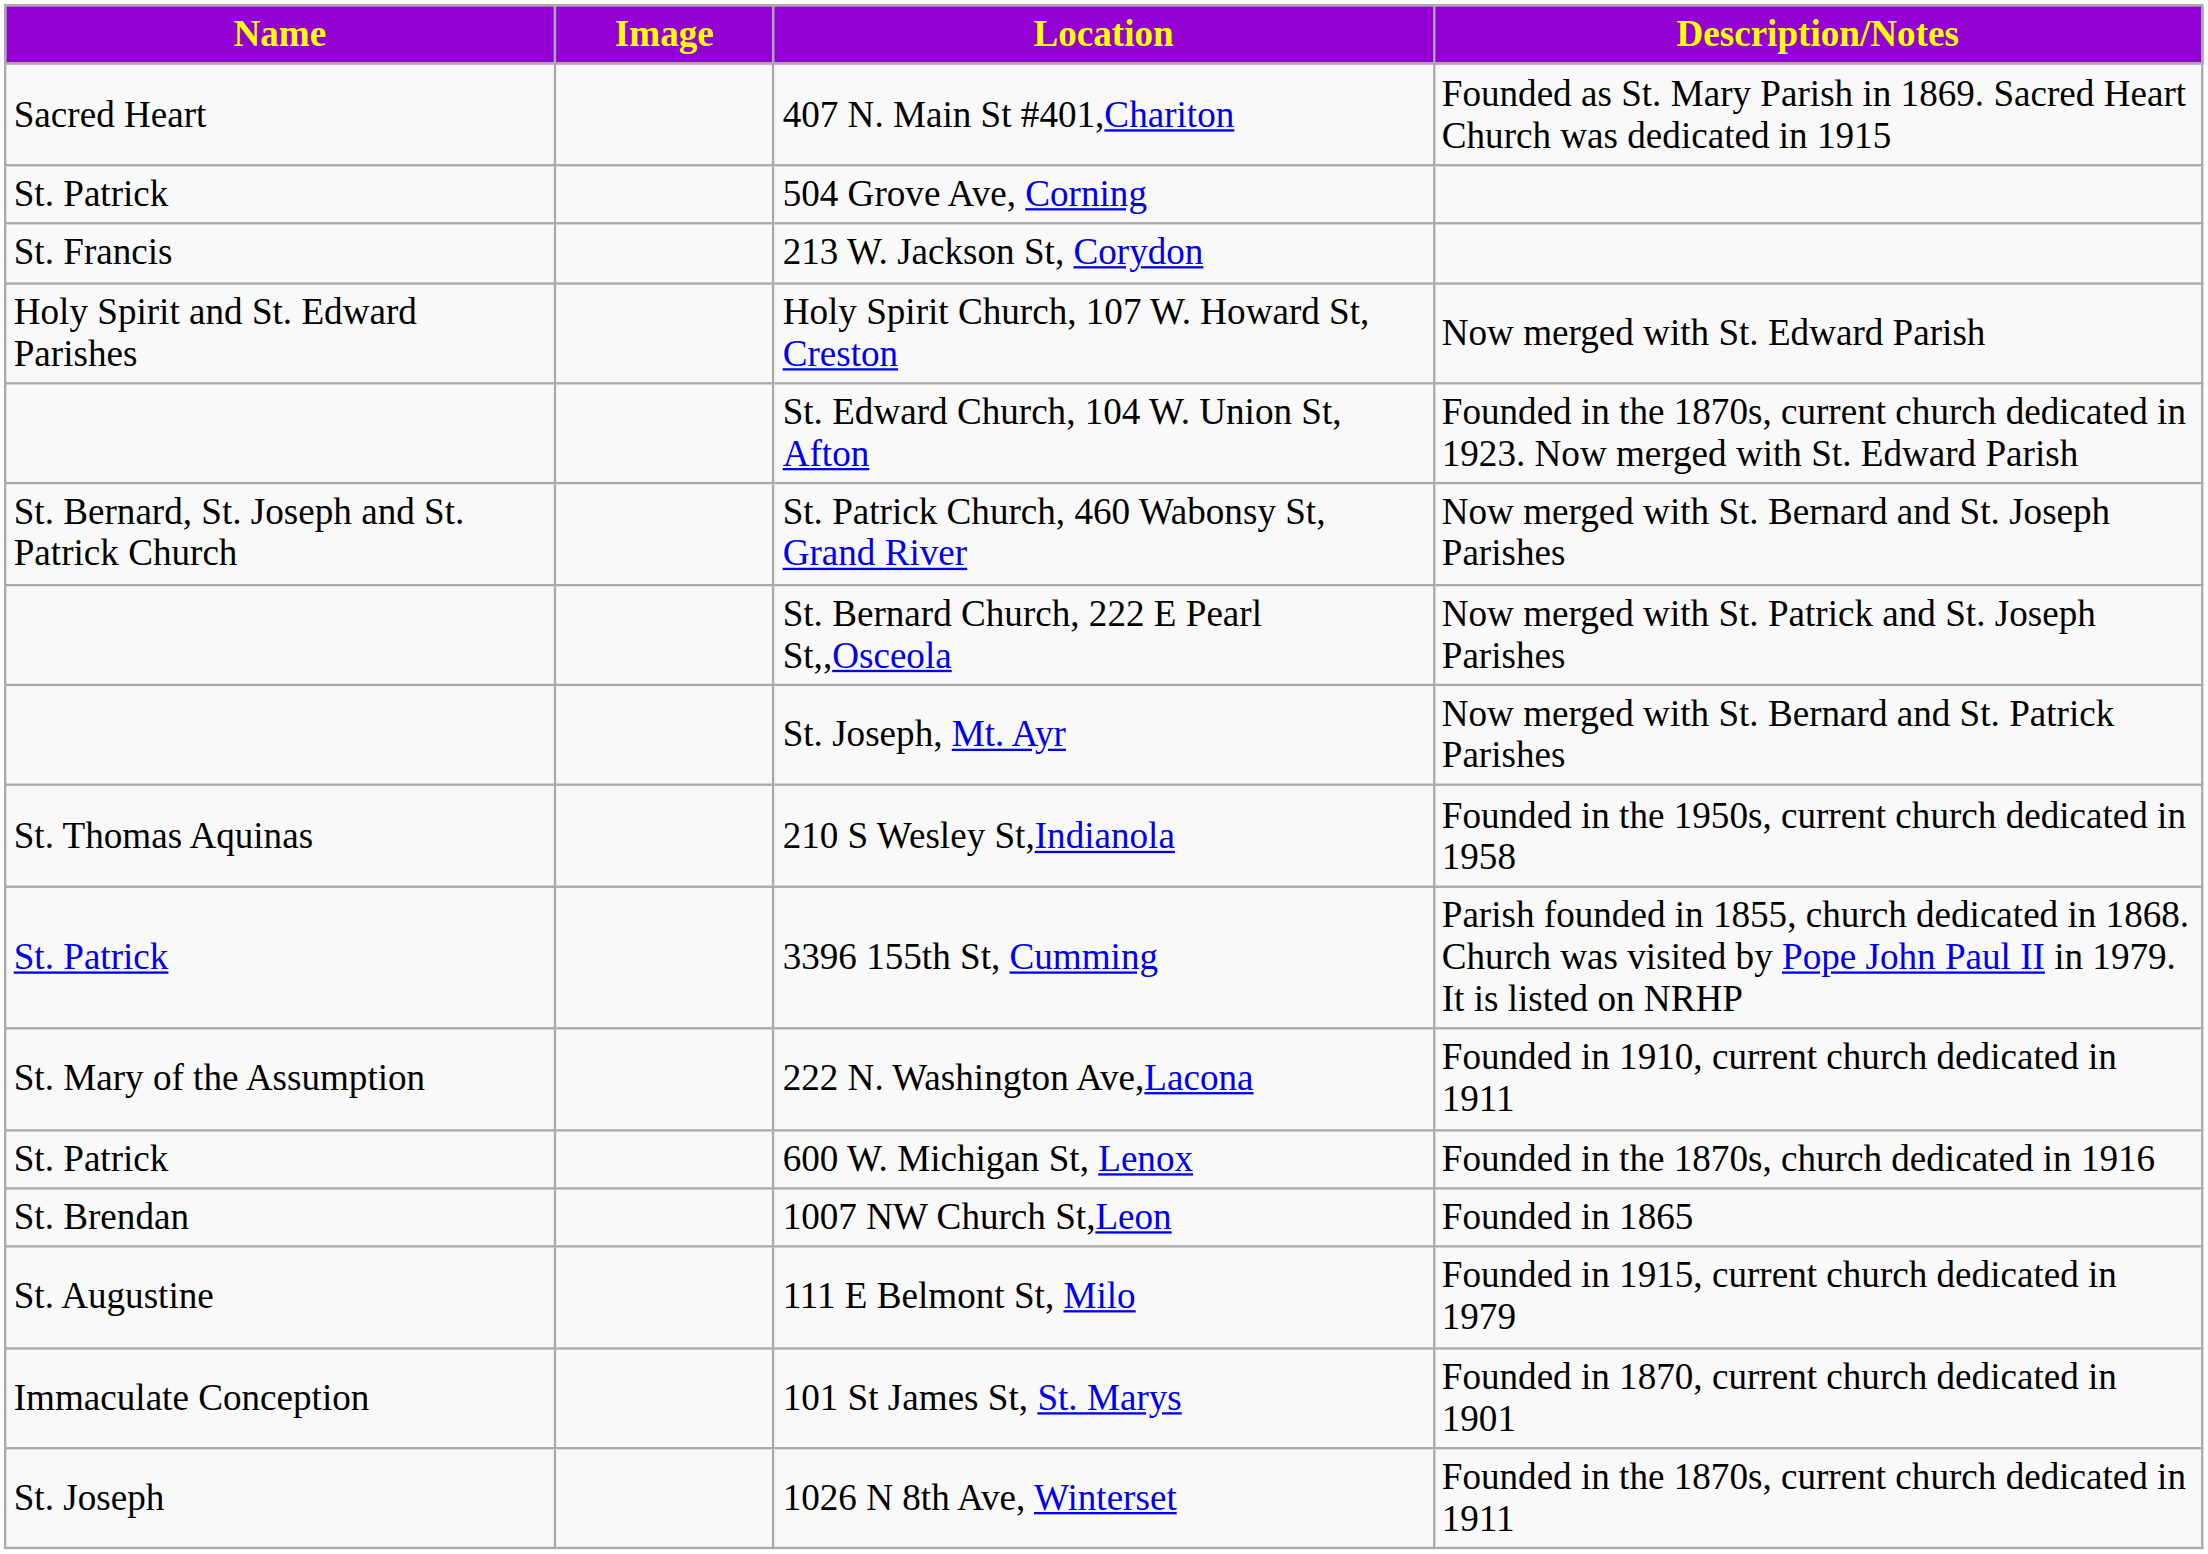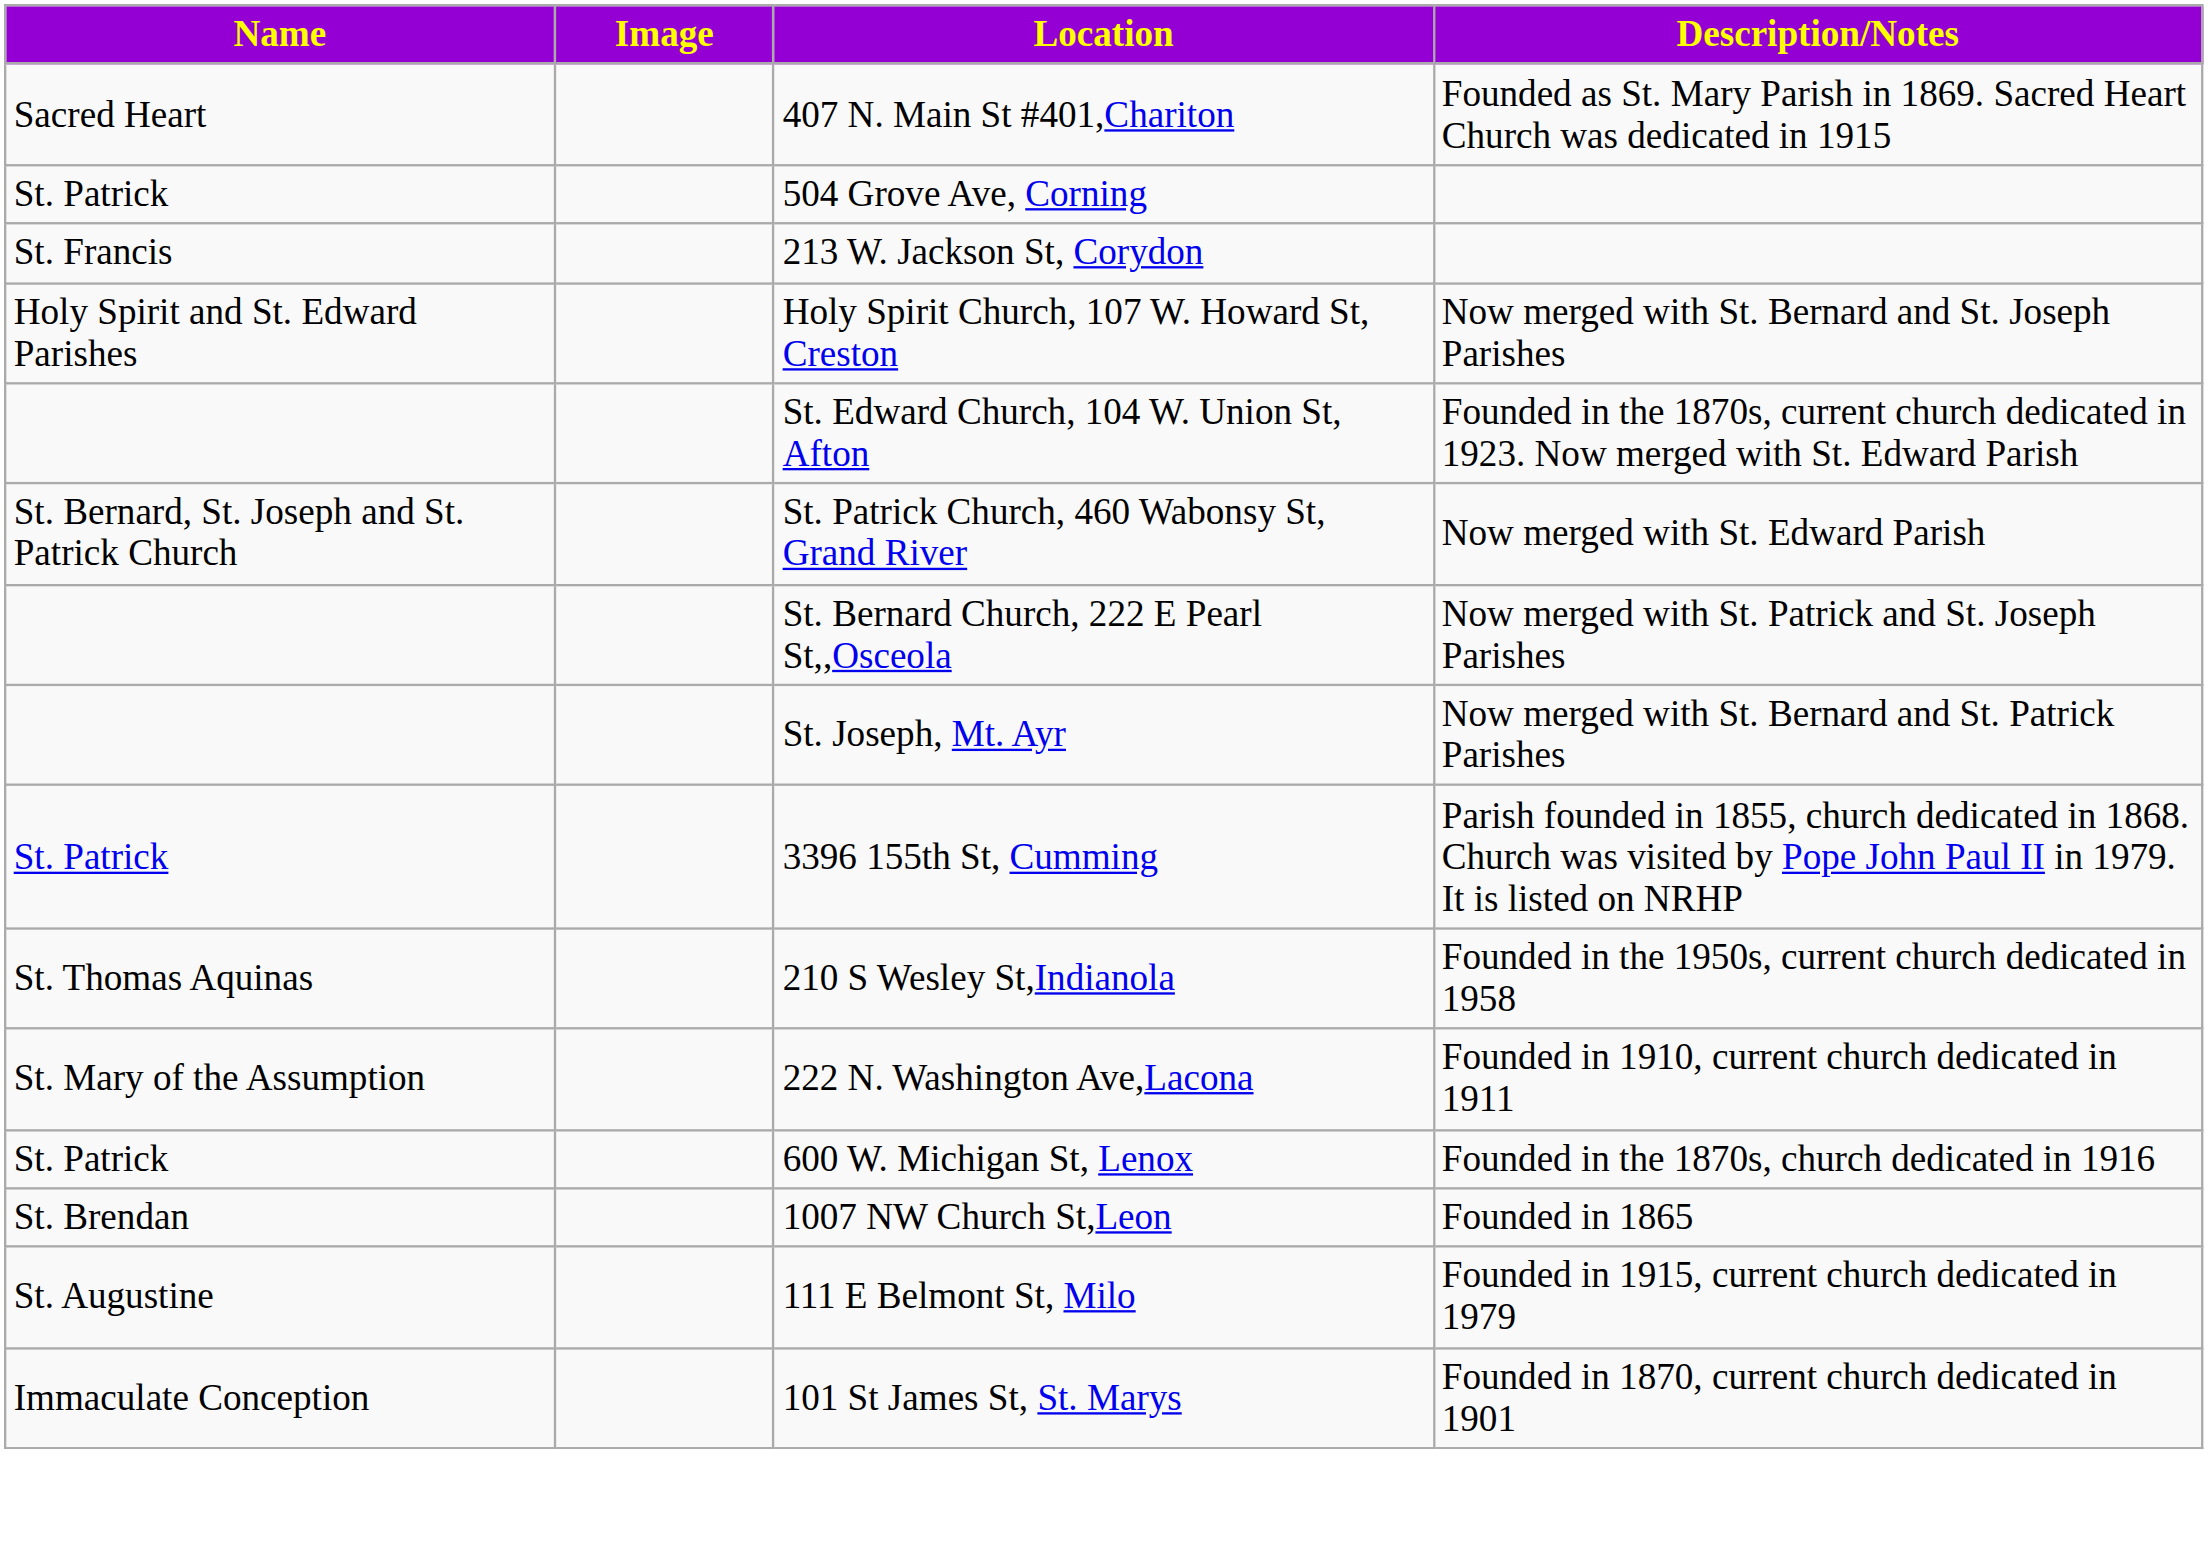 <table class="wikitable sortable" style="width:75%">
 <tr>
 <th style="background:darkviolet; color:yellow;" width="25%"><strong>Name</strong></th>
 <th style="background:darkviolet; color:yellow;" width="10%"><strong>Image</strong></th>
 <th style="background:darkviolet; color:yellow;" width="30%"><strong>Location</strong></th>
 <th style="background:darkviolet; color:yellow;" width="35%"><strong>Description/Notes</strong></th>
 </tr>
 <tr>
 <td>Sacred Heart</td>
 <td></td>
 <td>407 N. Main St #401,<a href='#'>Chariton</a></td>
 <td>Founded as St. Mary Parish in 1869. Sacred Heart Church was dedicated in 1915</td>
 </tr>
 <tr>
 <td>St. Patrick</td>
 <td></td>
 <td>504 Grove Ave, <a href='#'>Corning</a></td>
 <td></td>
 </tr>
 <tr>
 <td>St. Francis</td>
 <td></td>
 <td>213 W. Jackson St, <a href='#'>Corydon</a></td>
 <td></td>
 </tr>
 <tr>
 <td>Holy Spirit and St. Edward Parishes</td>
 <td></td>
 <td>Holy Spirit Church, 107 W. Howard St, <a href='#'>Creston</a></td>
-<td>Now merged with St. Edward Parish</td>
+<td>Now merged with St. Bernard and St. Joseph Parishes</td>
 </tr>
 <tr>
 <td></td>
 <td></td>
 <td>St. Edward Church, 104 W. Union St, <a href='#'>Afton</a></td>
 <td>Founded in the 1870s, current church dedicated in 1923. Now merged with St. Edward Parish</td>
 </tr>
 <tr>
 <td>St. Bernard, St. Joseph and St. Patrick Church</td>
 <td></td>
 <td>St. Patrick Church, 460 Wabonsy St, <a href='#'>Grand River</a></td>
-<td>Now merged with St. Bernard and St. Joseph Parishes</td>
+<td>Now merged with St. Edward Parish</td>
 </tr>
 <tr>
 <td></td>
 <td></td>
 <td>St. Bernard Church, 222 E Pearl St,,<a href='#'>Osceola</a></td>
 <td>Now merged with St. Patrick and St. Joseph Parishes</td>
 </tr>
 <tr>
 <td></td>
 <td></td>
 <td>St. Joseph, <a href='#'>Mt. Ayr</a></td>
 <td>Now merged with St. Bernard and St. Patrick Parishes</td>
 </tr>
 <tr>
+<td><a href='#'>St. Patrick</a></td>
+<td></td>
+<td>3396 155th St, <a href='#'>Cumming</a></td>
+<td>Parish founded in 1855, church dedicated in 1868. Church was visited by <a href='#'>Pope John Paul II</a> in 1979. It is listed on NRHP</td>
+</tr>
+<tr>
 <td>St. Thomas Aquinas</td>
 <td></td>
 <td>210 S Wesley St,<a href='#'>Indianola</a></td>
 <td>Founded in the 1950s, current church dedicated in 1958</td>
-</tr>
-<tr>
-<td><a href='#'>St. Patrick</a></td>
-<td></td>
-<td>3396 155th St, <a href='#'>Cumming</a></td>
-<td>Parish founded in 1855, church dedicated in 1868. Church was visited by <a href='#'>Pope John Paul II</a> in 1979. It is listed on NRHP</td>
 </tr>
 <tr>
 <td>St. Mary of the Assumption</td>
 <td></td>
 <td>222 N. Washington Ave,<a href='#'>Lacona</a></td>
 <td>Founded in 1910, current church dedicated in 1911</td>
 </tr>
 <tr>
 <td>St. Patrick</td>
 <td></td>
 <td>600 W. Michigan St, <a href='#'>Lenox</a></td>
 <td>Founded in the 1870s, church dedicated in 1916</td>
 </tr>
 <tr>
 <td>St. Brendan</td>
 <td></td>
 <td>1007 NW Church St,<a href='#'>Leon</a></td>
 <td>Founded in 1865</td>
 </tr>
 <tr>
 <td>St. Augustine</td>
 <td></td>
 <td>111 E Belmont St, <a href='#'>Milo</a></td>
 <td>Founded in 1915, current church dedicated in 1979</td>
 </tr>
 <tr>
 <td>Immaculate Conception</td>
 <td></td>
 <td>101 St James St, <a href='#'>St. Marys</a></td>
 <td>Founded in 1870, current church dedicated in 1901</td>
 </tr>
-<tr>
-<td>St. Joseph</td>
-<td></td>
-<td>1026 N 8th Ave, <a href='#'>Winterset</a></td>
-<td>Founded in the 1870s, current church dedicated in 1911</td>
-</tr>
 </table>
